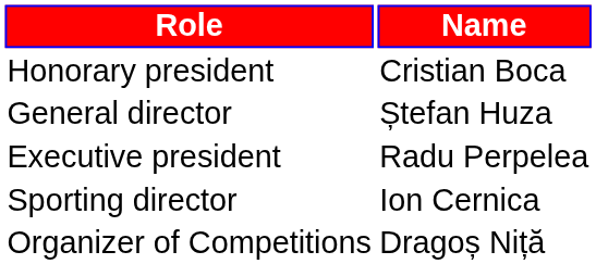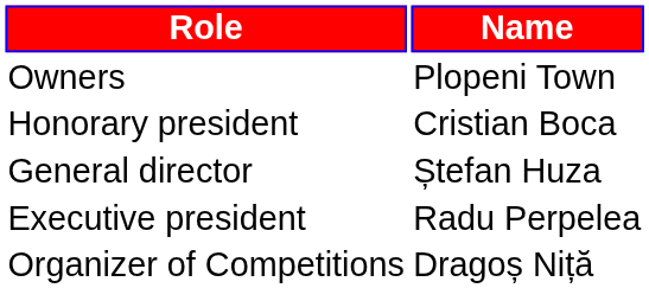 <table class="toccolours">
 <tr>
 <th style="background:#FF0000;color:#FFFFFF;border:1px solid #0000FF">Role</th>
 <th style="background:#FF0000;color:#FFFFFF;border:1px solid #0000FF">Name</th>
+</tr>
+<tr>
+<td>Owners</td>
+<td> Plopeni Town</td>
 </tr>
 <tr>
 <td>Honorary president</td>
 <td> Cristian Boca</td>
 </tr>
 <tr>
 <td>General director</td>
 <td> Ștefan Huza</td>
 </tr>
 <tr>
 <td>Executive president</td>
 <td> Radu Perpelea</td>
 </tr>
 <tr>
-<td>Sporting director</td>
-<td> Ion Cernica</td>
-</tr>
-<tr>
 <td>Organizer of Competitions</td>
 <td> Dragoș Niță</td>
 </tr>
 </table>
